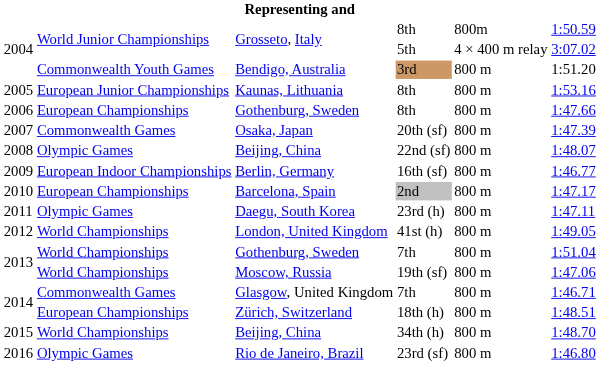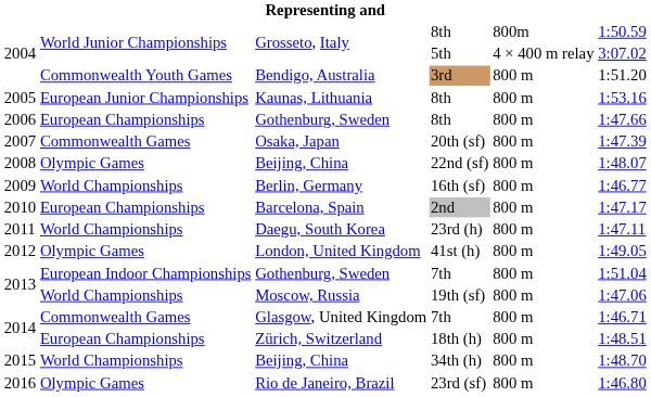 <table>
 <tr>
 <th colspan="6">Representing  and </th>
 </tr>
 <tr>
 <td rowspan=3>2004</td>
 <td rowspan=2><a href='#'>World Junior Championships</a></td>
 <td rowspan=2><a href='#'>Grosseto</a>, <a href='#'>Italy</a></td>
 <td>8th</td>
 <td>800m</td>
 <td><a href='#'>1:50.59</a></td>
 </tr>
 <tr>
 <td>5th</td>
 <td>4 × 400 m relay</td>
 <td><a href='#'>3:07.02</a></td>
 </tr>
 <tr>
 <td><a href='#'>Commonwealth Youth Games</a></td>
 <td><a href='#'>Bendigo, Australia</a></td>
 <td style="background:#c96;">3rd</td>
 <td>800 m</td>
 <td>1:51.20</td>
 </tr>
 <tr>
 <td>2005</td>
 <td><a href='#'>European Junior Championships</a></td>
 <td><a href='#'>Kaunas, Lithuania</a></td>
 <td>8th</td>
 <td>800 m</td>
 <td><a href='#'>1:53.16</a></td>
 </tr>
 <tr>
 <td>2006</td>
 <td><a href='#'>European Championships</a></td>
 <td><a href='#'>Gothenburg, Sweden</a></td>
 <td>8th</td>
 <td>800 m</td>
 <td><a href='#'>1:47.66</a></td>
 </tr>
 <tr>
 <td>2007</td>
 <td><a href='#'>Commonwealth Games</a></td>
 <td><a href='#'>Osaka, Japan</a></td>
 <td>20th (sf)</td>
 <td>800 m</td>
 <td><a href='#'>1:47.39</a></td>
 </tr>
 <tr>
 <td>2008</td>
 <td><a href='#'>Olympic Games</a></td>
 <td><a href='#'>Beijing, China</a></td>
 <td>22nd (sf)</td>
 <td>800 m</td>
 <td><a href='#'>1:48.07</a></td>
 </tr>
 <tr>
 <td>2009</td>
-<td><a href='#'>European Indoor Championships</a></td>
+<td><a href='#'>World Championships</a></td>
 <td><a href='#'>Berlin, Germany</a></td>
 <td>16th (sf)</td>
 <td>800 m</td>
 <td><a href='#'>1:46.77</a></td>
 </tr>
 <tr>
 <td>2010</td>
 <td><a href='#'>European Championships</a></td>
 <td><a href='#'>Barcelona, Spain</a></td>
 <td style="background:silver;">2nd</td>
 <td>800 m</td>
 <td><a href='#'>1:47.17</a></td>
 </tr>
 <tr>
 <td>2011</td>
-<td><a href='#'>Olympic Games</a></td>
+<td><a href='#'>World Championships</a></td>
 <td><a href='#'>Daegu, South Korea</a></td>
 <td>23rd (h)</td>
 <td>800 m</td>
 <td><a href='#'>1:47.11</a></td>
 </tr>
 <tr>
 <td>2012</td>
-<td><a href='#'>World Championships</a></td>
+<td><a href='#'>Olympic Games</a></td>
 <td><a href='#'>London, United Kingdom</a></td>
 <td>41st (h)</td>
 <td>800 m</td>
 <td><a href='#'>1:49.05</a></td>
 </tr>
 <tr>
 <td rowspan=2>2013</td>
-<td><a href='#'>World Championships</a></td>
+<td><a href='#'>European Indoor Championships</a></td>
 <td><a href='#'>Gothenburg, Sweden</a></td>
 <td>7th</td>
 <td>800 m</td>
 <td><a href='#'>1:51.04</a></td>
 </tr>
 <tr>
 <td><a href='#'>World Championships</a></td>
 <td><a href='#'>Moscow, Russia</a></td>
 <td>19th (sf)</td>
 <td>800 m</td>
 <td><a href='#'>1:47.06</a></td>
 </tr>
 <tr>
 <td rowspan=2>2014</td>
 <td><a href='#'>Commonwealth Games</a></td>
 <td><a href='#'>Glasgow</a>, United Kingdom</td>
 <td>7th</td>
 <td>800 m</td>
 <td><a href='#'>1:46.71</a></td>
 </tr>
 <tr>
 <td><a href='#'>European Championships</a></td>
 <td><a href='#'>Zürich, Switzerland</a></td>
 <td>18th (h)</td>
 <td>800 m</td>
 <td><a href='#'>1:48.51</a></td>
 </tr>
 <tr>
 <td>2015</td>
 <td><a href='#'>World Championships</a></td>
 <td><a href='#'>Beijing, China</a></td>
 <td>34th (h)</td>
 <td>800 m</td>
 <td><a href='#'>1:48.70</a></td>
 </tr>
 <tr>
 <td>2016</td>
 <td><a href='#'>Olympic Games</a></td>
 <td><a href='#'>Rio de Janeiro, Brazil</a></td>
 <td>23rd (sf)</td>
 <td>800 m</td>
 <td><a href='#'>1:46.80</a></td>
 </tr>
 </table>
